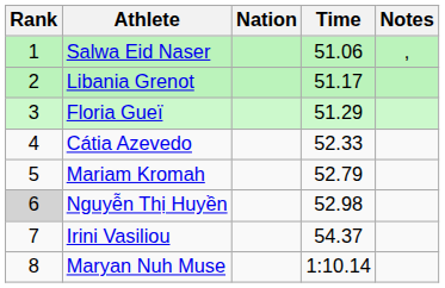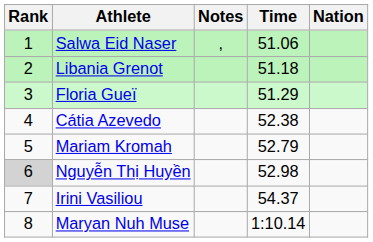 <table class="wikitable sortable" style="text-align:center">
 <tr>
 <th>Rank</th>
 <th>Athlete</th>
+<th>Notes</th>
+<th>Time</th>
 <th>Nation</th>
-<th>Time</th>
-<th>Notes</th>
 </tr>
 <tr bgcolor=#bbf3bb>
 <td>1</td>
 <td align=left><a href='#'>Salwa Eid Naser</a></td>
+<td>, </td>
+<td>51.06</td>
 <td align=left></td>
-<td>51.06</td>
-<td>, </td>
 </tr>
 <tr bgcolor=#bbf3bb>
 <td>2</td>
 <td align=left><a href='#'>Libania Grenot</a></td>
+<td></td>
+<td>51.18</td>
 <td align=left></td>
-<td>51.17</td>
-<td></td>
 </tr>
 <tr bgcolor=#ccf9cc>
 <td>3</td>
 <td align=left><a href='#'>Floria Gueï</a></td>
+<td></td>
+<td>51.29</td>
 <td align=left></td>
-<td>51.29</td>
-<td></td>
 </tr>
 <tr>
 <td>4</td>
 <td align=left><a href='#'>Cátia Azevedo</a></td>
+<td></td>
+<td>52.38</td>
 <td align=left></td>
-<td>52.33</td>
-<td></td>
 </tr>
 <tr>
 <td>5</td>
 <td align=left><a href='#'>Mariam Kromah</a></td>
+<td></td>
+<td>52.79</td>
 <td align=left></td>
-<td>52.79</td>
-<td></td>
 </tr>
 <tr>
 <td style="background: lightgrey;">6</td>
 <td align=left><a href='#'>Nguyễn Thị Huyền</a></td>
+<td></td>
+<td>52.98</td>
 <td align=left></td>
-<td>52.98</td>
-<td></td>
 </tr>
 <tr>
 <td>7</td>
 <td align=left><a href='#'>Irini Vasiliou</a></td>
+<td></td>
+<td>54.37</td>
 <td align=left></td>
-<td>54.37</td>
-<td></td>
 </tr>
 <tr>
 <td>8</td>
 <td align=left><a href='#'>Maryan Nuh Muse</a></td>
+<td></td>
+<td>1:10.14</td>
 <td align=left></td>
-<td>1:10.14</td>
-<td></td>
 </tr>
 </table>
